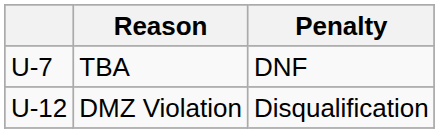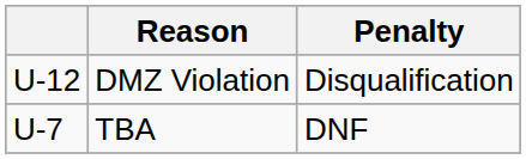 <table class="wikitable" style="font-size:95%">
 <tr>
 <th></th>
 <th>Reason</th>
 <th>Penalty</th>
 </tr>
 <tr>
+<td>U-12</td>
+<td>DMZ Violation</td>
+<td>Disqualification</td>
+</tr>
+<tr>
 <td>U-7</td>
 <td>TBA</td>
 <td>DNF</td>
 </tr>
-<tr>
-<td>U-12</td>
-<td>DMZ Violation</td>
-<td>Disqualification</td>
-</tr>
 </table>
